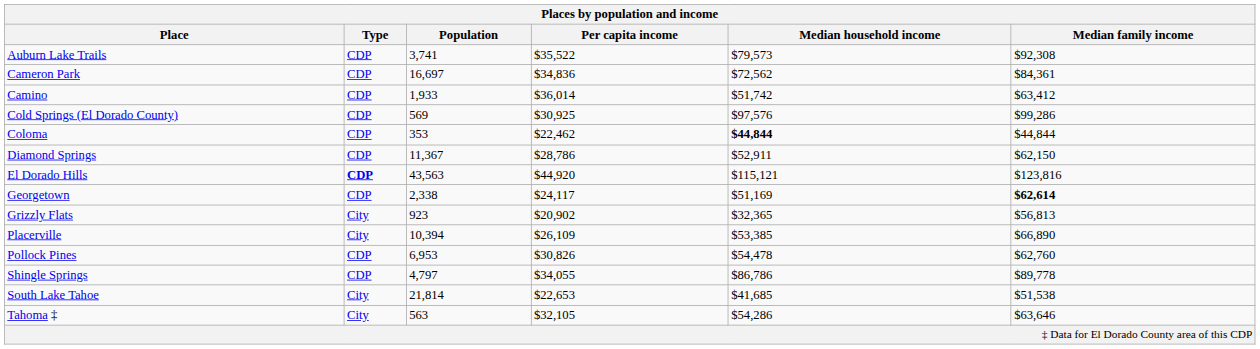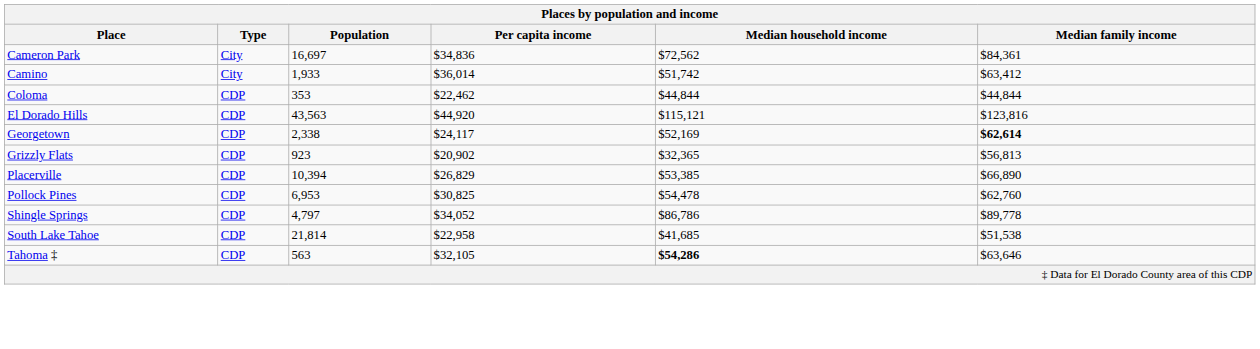 <table class="wikitable collapsible collapsed sortable" style="width: 100%;">
 <tr>
 <th colspan="6">Places by population and income</th>
 </tr>
 <tr>
 <th>Place</th>
 <th>Type</th>
 <th>Population</th>
 <th data-sort-type="currency">Per capita income</th>
 <th data-sort-type="currency">Median household income</th>
 <th data-sort-type="currency">Median family income</th>
 </tr>
 <tr>
-<td><a href='#'>Auburn Lake Trails</a></td>
-<td><a href='#'>CDP</a></td>
-<td>3,741</td>
-<td>$35,522</td>
-<td>$79,573</td>
-<td>$92,308</td>
-</tr>
-<tr>
 <td><a href='#'>Cameron Park</a></td>
-<td><a href='#'>CDP</a></td>
+<td><a href='#'>City</a></td>
 <td>16,697</td>
 <td>$34,836</td>
 <td>$72,562</td>
 <td>$84,361</td>
 </tr>
 <tr>
 <td><a href='#'>Camino</a></td>
-<td><a href='#'>CDP</a></td>
+<td><a href='#'>City</a></td>
 <td>1,933</td>
 <td>$36,014</td>
 <td>$51,742</td>
 <td>$63,412</td>
 </tr>
 <tr>
-<td><a href='#'>Cold Springs (El Dorado County)</a></td>
-<td><a href='#'>CDP</a></td>
-<td>569</td>
-<td>$30,925</td>
-<td>$97,576</td>
-<td>$99,286</td>
-</tr>
-<tr>
 <td><a href='#'>Coloma</a></td>
 <td><a href='#'>CDP</a></td>
 <td>353</td>
 <td>$22,462</td>
-<td><strong>$44,844</strong></td>
+<td>$44,844</td>
 <td>$44,844</td>
 </tr>
 <tr>
-<td><a href='#'>Diamond Springs</a></td>
+<td><a href='#'>El Dorado Hills</a></td>
 <td><a href='#'>CDP</a></td>
-<td>11,367</td>
-<td>$28,786</td>
-<td>$52,911</td>
-<td>$62,150</td>
-</tr>
-<tr>
-<td><a href='#'>El Dorado Hills</a></td>
-<td><strong><a href='#'>CDP</a></strong></td>
 <td>43,563</td>
 <td>$44,920</td>
 <td>$115,121</td>
 <td>$123,816</td>
 </tr>
 <tr>
 <td><a href='#'>Georgetown</a></td>
 <td><a href='#'>CDP</a></td>
 <td>2,338</td>
 <td>$24,117</td>
-<td>$51,169</td>
+<td>$52,169</td>
 <td><strong>$62,614</strong></td>
 </tr>
 <tr>
 <td><a href='#'>Grizzly Flats</a></td>
-<td><a href='#'>City</a></td>
+<td><a href='#'>CDP</a></td>
 <td>923</td>
 <td>$20,902</td>
 <td>$32,365</td>
 <td>$56,813</td>
 </tr>
 <tr>
 <td><a href='#'>Placerville</a></td>
-<td><a href='#'>City</a></td>
+<td><a href='#'>CDP</a></td>
 <td>10,394</td>
-<td>$26,109</td>
+<td>$26,829</td>
 <td>$53,385</td>
 <td>$66,890</td>
 </tr>
 <tr>
 <td><a href='#'>Pollock Pines</a></td>
 <td><a href='#'>CDP</a></td>
 <td>6,953</td>
-<td>$30,826</td>
+<td>$30,825</td>
 <td>$54,478</td>
 <td>$62,760</td>
 </tr>
 <tr>
 <td><a href='#'>Shingle Springs</a></td>
 <td><a href='#'>CDP</a></td>
 <td>4,797</td>
-<td>$34,055</td>
+<td>$34,052</td>
 <td>$86,786</td>
 <td>$89,778</td>
 </tr>
 <tr>
 <td><a href='#'>South Lake Tahoe</a></td>
-<td><a href='#'>City</a></td>
+<td><a href='#'>CDP</a></td>
 <td>21,814</td>
-<td>$22,653</td>
+<td>$22,958</td>
 <td>$41,685</td>
 <td>$51,538</td>
 </tr>
 <tr>
 <td><a href='#'>Tahoma</a> ‡</td>
-<td><a href='#'>City</a></td>
+<td><a href='#'>CDP</a></td>
 <td>563</td>
 <td>$32,105</td>
-<td>$54,286</td>
+<td><strong>$54,286</strong></td>
 <td>$63,646</td>
 </tr>
 <tr>
 <th colspan= "6" style="text-align: right; font-weight: normal; font-size: 90%;">‡ Data for El Dorado County area of this CDP</th>
 </tr>
 </table>
